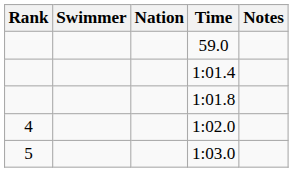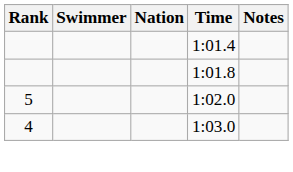 <table class="wikitable sortable" style="text-align:center">
 <tr>
 <th>Rank</th>
 <th>Swimmer</th>
 <th>Nation</th>
 <th>Time</th>
 <th>Notes</th>
-</tr>
-<tr>
-<td></td>
-<td align=left></td>
-<td align=left></td>
-<td data-sort-value=0:59.0>59.0</td>
-<td></td>
 </tr>
 <tr>
 <td></td>
 <td align=left></td>
 <td align=left></td>
 <td>1:01.4</td>
 <td></td>
 </tr>
 <tr>
 <td></td>
 <td align=left></td>
 <td align=left></td>
 <td>1:01.8</td>
 <td></td>
 </tr>
 <tr>
-<td>4</td>
+<td>5</td>
 <td align=left></td>
 <td align=left></td>
 <td>1:02.0</td>
 <td></td>
 </tr>
 <tr>
-<td>5</td>
+<td>4</td>
 <td align=left></td>
 <td align=left></td>
 <td>1:03.0</td>
 <td></td>
 </tr>
 </table>
